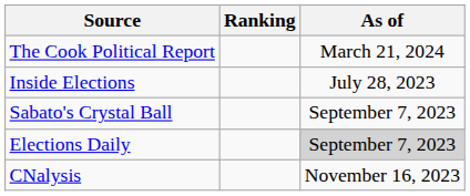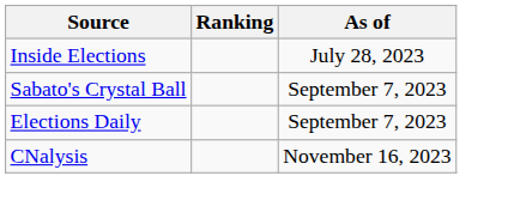 <table class="wikitable" style="text-align:center">
 <tr>
 <th>Source</th>
 <th>Ranking</th>
 <th>As of</th>
-</tr>
-<tr>
-<td style="text-align:left"><a href='#'>The Cook Political Report</a></td>
-<td></td>
-<td>March 21, 2024</td>
 </tr>
 <tr>
 <td style="text-align:left"><a href='#'>Inside Elections</a></td>
 <td></td>
 <td>July 28, 2023</td>
 </tr>
 <tr>
 <td style="text-align:left"><a href='#'>Sabato's Crystal Ball</a></td>
 <td></td>
 <td>September 7, 2023</td>
 </tr>
 <tr>
 <td style="text-align:left"><a href='#'>Elections Daily</a></td>
 <td></td>
-<td style="background: lightgrey;">September 7, 2023</td>
+<td>September 7, 2023</td>
 </tr>
 <tr>
 <td style="text-align:left"><a href='#'>CNalysis</a></td>
 <td></td>
 <td>November 16, 2023</td>
 </tr>
 </table>
